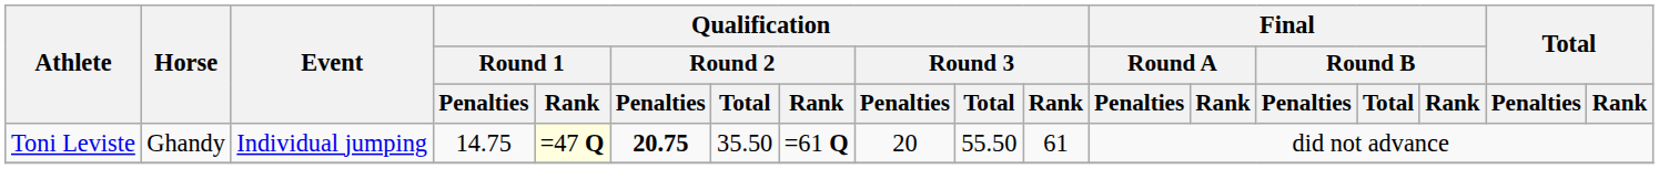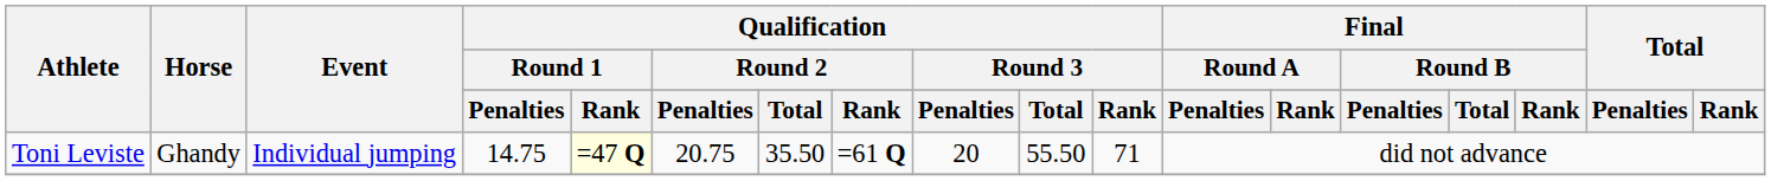 <table class="wikitable" style="font-size:90%">
 <tr>
 <th rowspan="3">Athlete</th>
 <th rowspan="3">Horse</th>
 <th rowspan="3">Event</th>
 <th colspan="8">Qualification</th>
 <th colspan="5">Final</th>
 <th rowspan=2 colspan="2">Total</th>
 </tr>
 <tr style="font-size:95%">
 <th colspan="2">Round 1</th>
 <th colspan="3">Round 2</th>
 <th colspan="3">Round 3</th>
 <th colspan="2">Round A</th>
 <th colspan="3">Round B</th>
 </tr>
 <tr style="font-size:95%">
 <th>Penalties</th>
 <th>Rank</th>
 <th>Penalties</th>
 <th>Total</th>
 <th>Rank</th>
 <th>Penalties</th>
 <th>Total</th>
 <th>Rank</th>
 <th>Penalties</th>
 <th>Rank</th>
 <th>Penalties</th>
 <th>Total</th>
 <th>Rank</th>
 <th>Penalties</th>
 <th>Rank</th>
 </tr>
 <tr align=center>
 <td align=left><a href='#'>Toni Leviste</a></td>
 <td align=left>Ghandy</td>
 <td><a href='#'>Individual jumping</a></td>
 <td>14.75</td>
 <td style="background: lightyellow;">=47 <strong>Q</strong></td>
-<td><strong>20.75</strong></td>
+<td>20.75</td>
 <td>35.50</td>
 <td>=61 <strong>Q</strong></td>
 <td>20</td>
 <td>55.50</td>
-<td>61</td>
+<td>71</td>
 <td colspan=7>did not advance</td>
 </tr>
 <tr>
 </tr>
 </table>
